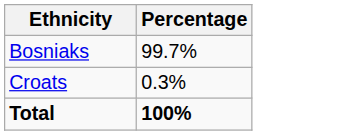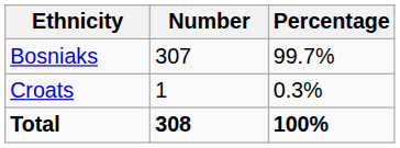 <table class="wikitable">
 <tr>
 <th width="100px">Ethnicity</th>
+<th width="80px">Number</th>
 <th width="80px">Percentage</th>
 </tr>
 <tr>
 <td><a href='#'>Bosniaks</a></td>
+<td>307</td>
 <td>99.7%</td>
 </tr>
 <tr>
 <td><a href='#'>Croats</a></td>
+<td>1</td>
 <td>0.3%</td>
 </tr>
 <tr>
 <td><strong>Total</strong></td>
+<td><strong>308</strong></td>
 <td><strong>100%</strong></td>
 </tr>
 </table>
